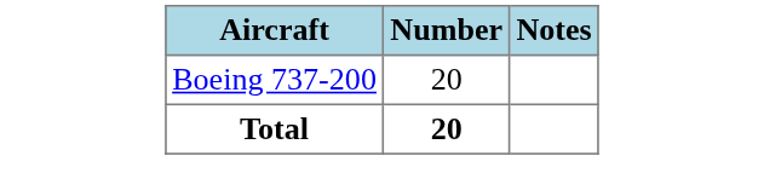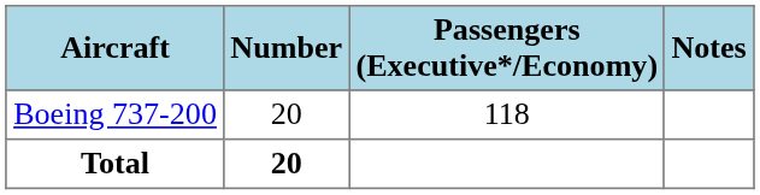 <table class="toccolours" border="1" cellpadding="3" style="margin:1em auto; border-collapse:collapse;text-align:center">
 <tr bgcolor=lightblue>
 <th>Aircraft</th>
 <th>Number</th>
+<th>Passengers<br>(Executive*/Economy)</th>
 <th>Notes</th>
 </tr>
 <tr>
 <td><a href='#'>Boeing 737-200</a></td>
 <td>20</td>
+<td>118</td>
 <td></td>
 </tr>
 <tr>
 <th>Total</th>
 <th>20</th>
 <th></th>
+<th></th>
 </tr>
 </table>
